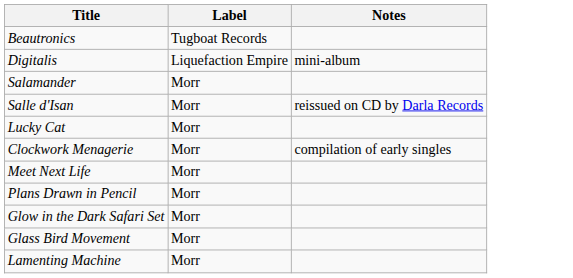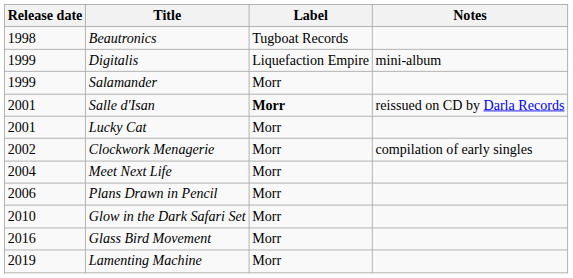 <table class="wikitable">
 <tr>
+<th>Release date</th>
 <th>Title</th>
 <th>Label</th>
 <th>Notes</th>
 </tr>
 <tr>
+<td>1998</td>
 <td><em>Beautronics</em></td>
 <td>Tugboat Records</td>
 <td></td>
 </tr>
 <tr>
+<td>1999</td>
 <td><em>Digitalis</em></td>
 <td>Liquefaction Empire</td>
 <td>mini-album</td>
 </tr>
 <tr>
+<td>1999</td>
 <td><em>Salamander</em></td>
 <td>Morr</td>
 <td></td>
 </tr>
 <tr>
+<td>2001</td>
 <td><em>Salle d'Isan</em></td>
-<td>Morr</td>
+<td><strong>Morr</strong></td>
 <td>reissued on CD by <a href='#'>Darla Records</a></td>
 </tr>
 <tr>
+<td>2001</td>
 <td><em>Lucky Cat</em></td>
 <td>Morr</td>
 <td></td>
 </tr>
 <tr>
+<td>2002</td>
 <td><em>Clockwork Menagerie</em></td>
 <td>Morr</td>
 <td>compilation of early singles</td>
 </tr>
 <tr>
+<td>2004</td>
 <td><em>Meet Next Life</em></td>
 <td>Morr</td>
 <td></td>
 </tr>
 <tr>
+<td>2006</td>
 <td><em>Plans Drawn in Pencil</em></td>
 <td>Morr</td>
 <td></td>
 </tr>
 <tr>
+<td>2010</td>
 <td><em>Glow in the Dark Safari Set</em></td>
 <td>Morr</td>
 <td></td>
 </tr>
 <tr>
+<td>2016</td>
 <td><em>Glass Bird Movement</em></td>
 <td>Morr</td>
 <td></td>
 </tr>
 <tr>
+<td>2019</td>
 <td><em>Lamenting Machine</em></td>
 <td>Morr</td>
 <td></td>
 </tr>
 </table>
